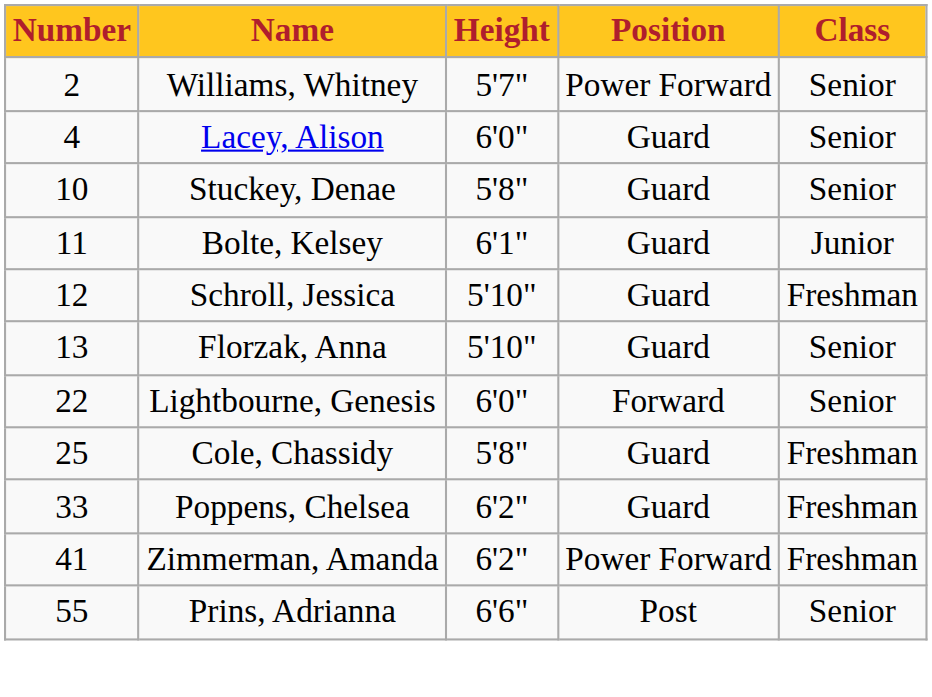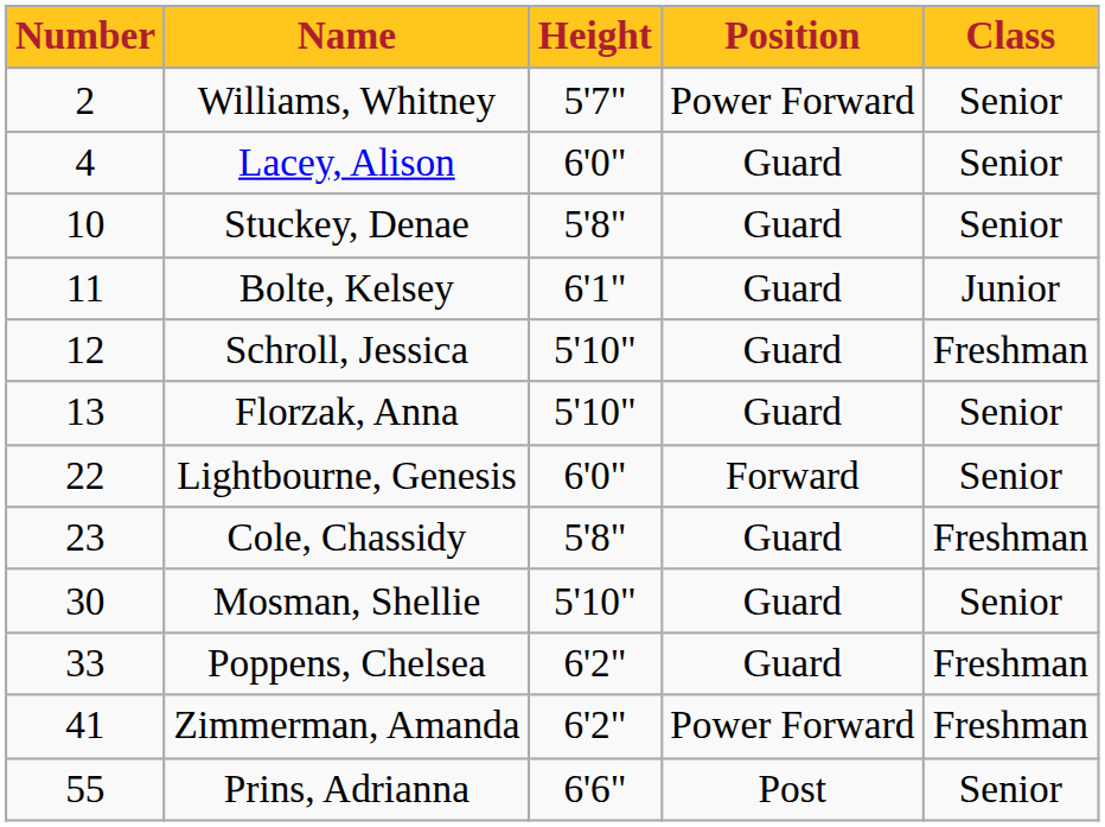 <table class="wikitable sortable" style="text-align:center">
 <tr>
 <th style="background:#FFC61E;color:#AF1E2D;">Number</th>
 <th style="background:#FFC61E;color:#AF1E2D;">Name</th>
 <th style="background:#FFC61E;color:#AF1E2D;">Height</th>
 <th style="background:#FFC61E;color:#AF1E2D;">Position</th>
 <th style="background:#FFC61E;color:#AF1E2D;">Class</th>
 </tr>
 <tr>
 <td>2</td>
 <td>Williams, Whitney</td>
 <td>5'7"</td>
 <td>Power Forward</td>
 <td>Senior</td>
 </tr>
 <tr>
 <td>4</td>
 <td><a href='#'>Lacey, Alison</a></td>
 <td>6'0"</td>
 <td>Guard</td>
 <td>Senior</td>
 </tr>
 <tr>
 <td>10</td>
 <td>Stuckey, Denae</td>
 <td>5'8"</td>
 <td>Guard</td>
 <td>Senior</td>
 </tr>
 <tr>
 <td>11</td>
 <td>Bolte, Kelsey</td>
 <td>6'1"</td>
 <td>Guard</td>
 <td>Junior</td>
 </tr>
 <tr>
 <td>12</td>
 <td>Schroll, Jessica</td>
 <td>5'10"</td>
 <td>Guard</td>
 <td>Freshman</td>
 </tr>
 <tr>
 <td>13</td>
 <td>Florzak, Anna</td>
 <td>5'10"</td>
 <td>Guard</td>
 <td>Senior</td>
 </tr>
 <tr>
 <td>22</td>
 <td>Lightbourne, Genesis</td>
 <td>6'0"</td>
 <td>Forward</td>
 <td>Senior</td>
 </tr>
 <tr>
-<td>25</td>
+<td>23</td>
 <td>Cole, Chassidy</td>
 <td>5'8"</td>
 <td>Guard</td>
 <td>Freshman</td>
+</tr>
+<tr>
+<td>30</td>
+<td>Mosman, Shellie</td>
+<td>5'10"</td>
+<td>Guard</td>
+<td>Senior</td>
 </tr>
 <tr>
 <td>33</td>
 <td>Poppens, Chelsea</td>
 <td>6'2"</td>
 <td>Guard</td>
 <td>Freshman</td>
 </tr>
 <tr>
 <td>41</td>
 <td>Zimmerman, Amanda</td>
 <td>6'2"</td>
 <td>Power Forward</td>
 <td>Freshman</td>
 </tr>
 <tr>
 <td>55</td>
 <td>Prins, Adrianna</td>
 <td>6'6"</td>
 <td>Post</td>
 <td>Senior</td>
 </tr>
 </table>
